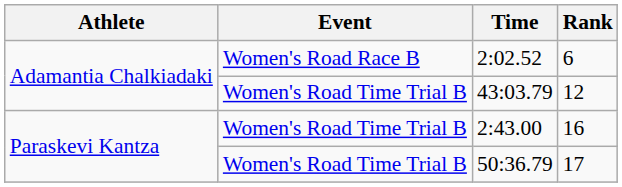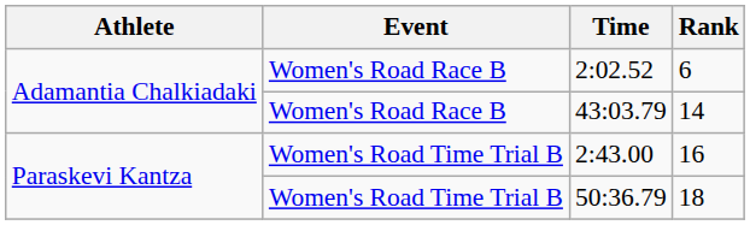 <table class=wikitable style="font-size:90%">
 <tr>
 <th>Athlete</th>
 <th>Event</th>
 <th>Time</th>
 <th>Rank</th>
 </tr>
 <tr>
 <td rowspan=2><a href='#'>Adamantia Chalkiadaki</a></td>
 <td><a href='#'>Women's Road Race B</a></td>
 <td>2:02.52</td>
 <td>6</td>
 </tr>
 <tr>
-<td><a href='#'>Women's Road Time Trial B</a></td>
+<td><a href='#'>Women's Road Race B</a></td>
 <td>43:03.79</td>
-<td>12</td>
+<td>14</td>
 </tr>
 <tr>
 <td rowspan=2><a href='#'>Paraskevi Kantza</a></td>
 <td><a href='#'>Women's Road Time Trial B</a></td>
 <td>2:43.00</td>
 <td>16</td>
 </tr>
 <tr>
 <td><a href='#'>Women's Road Time Trial B</a></td>
 <td>50:36.79</td>
-<td>17</td>
+<td>18</td>
 </tr>
 </table>
